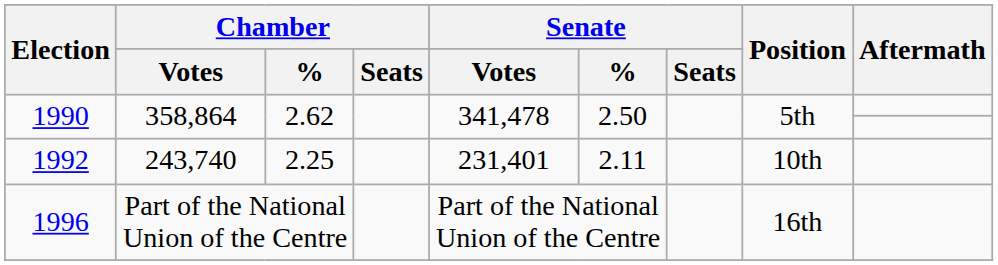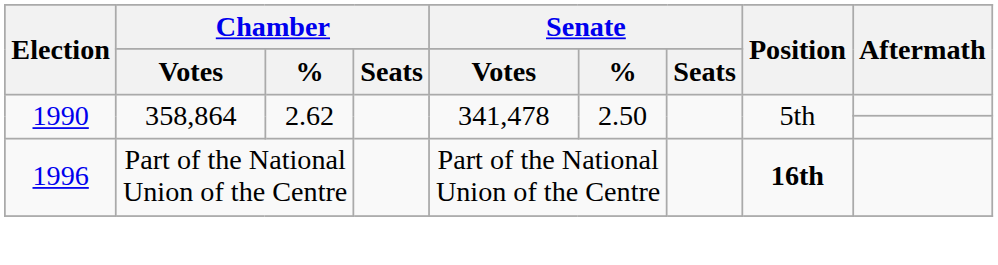 <table class=wikitable style=text-align:center>
 <tr>
 <th rowspan=2>Election</th>
 <th colspan=3><a href='#'>Chamber</a></th>
 <th colspan=3><a href='#'>Senate</a></th>
 <th rowspan=2>Position</th>
 <th rowspan=2>Aftermath</th>
 </tr>
 <tr>
 <th>Votes</th>
 <th>%</th>
 <th>Seats</th>
 <th>Votes</th>
 <th>%</th>
 <th>Seats</th>
 </tr>
 <tr>
 <td rowspan=2><a href='#'>1990</a></td>
 <td rowspan=2>358,864</td>
 <td rowspan=2>2.62</td>
 <td rowspan=2></td>
 <td rowspan=2>341,478</td>
 <td rowspan=2>2.50</td>
 <td rowspan=2></td>
 <td rowspan=2>5th</td>
 <td></td>
 </tr>
 <tr>
 <td></td>
 </tr>
 <tr>
-<td><a href='#'>1992</a></td>
-<td>243,740</td>
-<td>2.25</td>
-<td></td>
-<td>231,401</td>
-<td>2.11</td>
-<td></td>
-<td>10th</td>
-<td></td>
-</tr>
-<tr>
 <td><a href='#'>1996</a></td>
 <td colspan=2>Part of the National<br>Union of the Centre</td>
 <td></td>
 <td colspan=2>Part of the National<br>Union of the Centre</td>
 <td></td>
-<td>16th</td>
+<td><strong>16th</strong></td>
 <td></td>
 </tr>
 </table>
